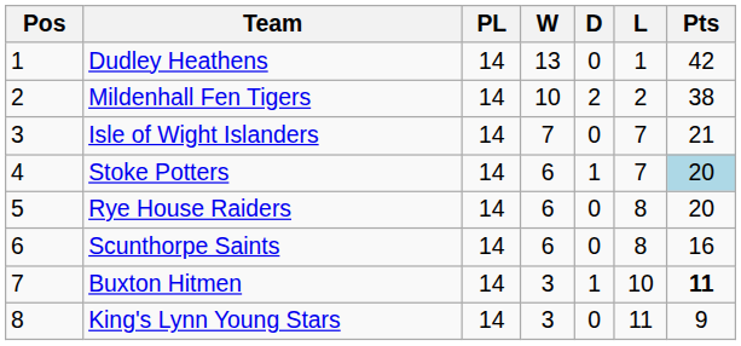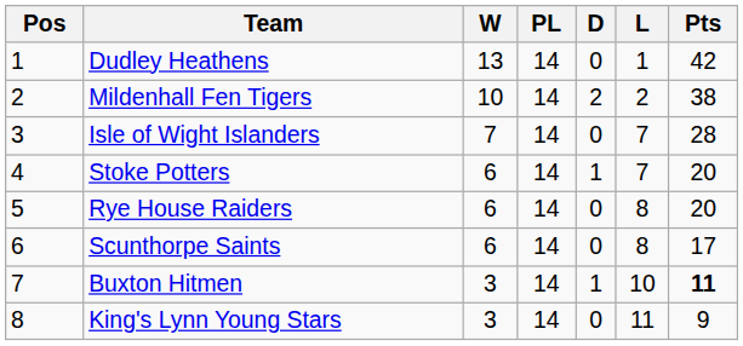 <table class=wikitable width="500">
 <tr>
 <th>Pos</th>
 <th>Team</th>
+<th>W</th>
 <th>PL</th>
-<th>W</th>
 <th>D</th>
 <th>L</th>
 <th>Pts</th>
 </tr>
 <tr>
 <td>1</td>
 <td><a href='#'>Dudley Heathens</a></td>
+<td align="center">13</td>
 <td align="center">14</td>
-<td align="center">13</td>
 <td align="center">0</td>
 <td align="center">1</td>
 <td align="center">42</td>
 </tr>
 <tr>
 <td>2</td>
 <td><a href='#'>Mildenhall Fen Tigers</a></td>
+<td align="center">10</td>
 <td align="center">14</td>
-<td align="center">10</td>
 <td align="center">2</td>
 <td align="center">2</td>
 <td align="center">38</td>
 </tr>
 <tr>
 <td>3</td>
 <td><a href='#'>Isle of Wight Islanders</a></td>
+<td align="center">7</td>
 <td align="center">14</td>
-<td align="center">7</td>
 <td align="center">0</td>
 <td align="center">7</td>
-<td align="center">21</td>
+<td align="center">28</td>
 </tr>
 <tr>
 <td>4</td>
 <td><a href='#'>Stoke Potters</a></td>
+<td align="center">6</td>
 <td align="center">14</td>
-<td align="center">6</td>
 <td align="center">1</td>
 <td align="center">7</td>
-<td align="center" style="background: lightblue;">20</td>
+<td align="center">20</td>
 </tr>
 <tr>
 <td>5</td>
 <td><a href='#'>Rye House Raiders</a></td>
+<td align="center">6</td>
 <td align="center">14</td>
-<td align="center">6</td>
 <td align="center">0</td>
 <td align="center">8</td>
 <td align="center">20</td>
 </tr>
 <tr>
 <td>6</td>
 <td><a href='#'>Scunthorpe Saints</a></td>
+<td align="center">6</td>
 <td align="center">14</td>
-<td align="center">6</td>
 <td align="center">0</td>
 <td align="center">8</td>
-<td align="center">16</td>
+<td align="center">17</td>
 </tr>
 <tr>
 <td>7</td>
 <td><a href='#'>Buxton Hitmen</a></td>
+<td align="center">3</td>
 <td align="center">14</td>
-<td align="center">3</td>
 <td align="center">1</td>
 <td align="center">10</td>
 <td align="center"><strong>11</strong></td>
 </tr>
 <tr>
 <td>8</td>
 <td><a href='#'>King's Lynn Young Stars</a></td>
+<td align="center">3</td>
 <td align="center">14</td>
-<td align="center">3</td>
 <td align="center">0</td>
 <td align="center">11</td>
 <td align="center">9</td>
 </tr>
 </table>
